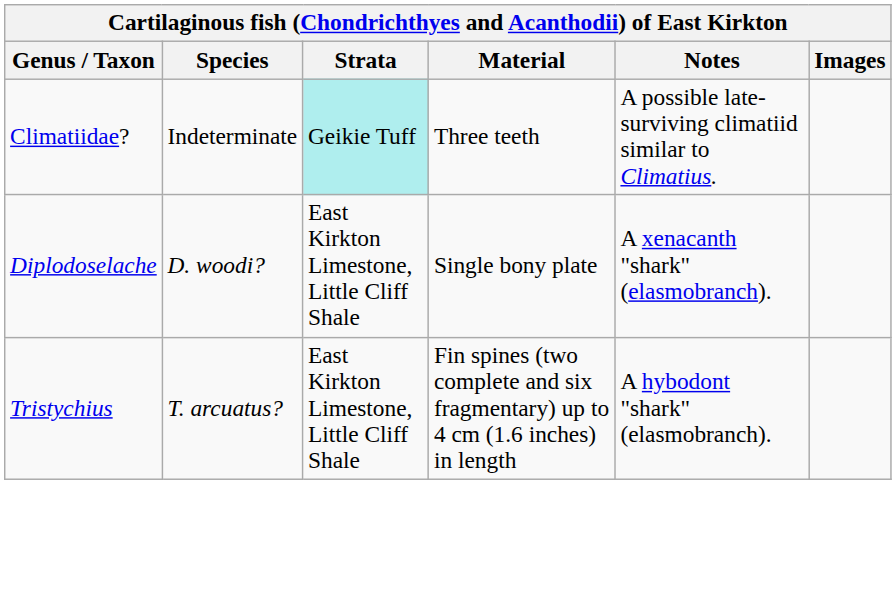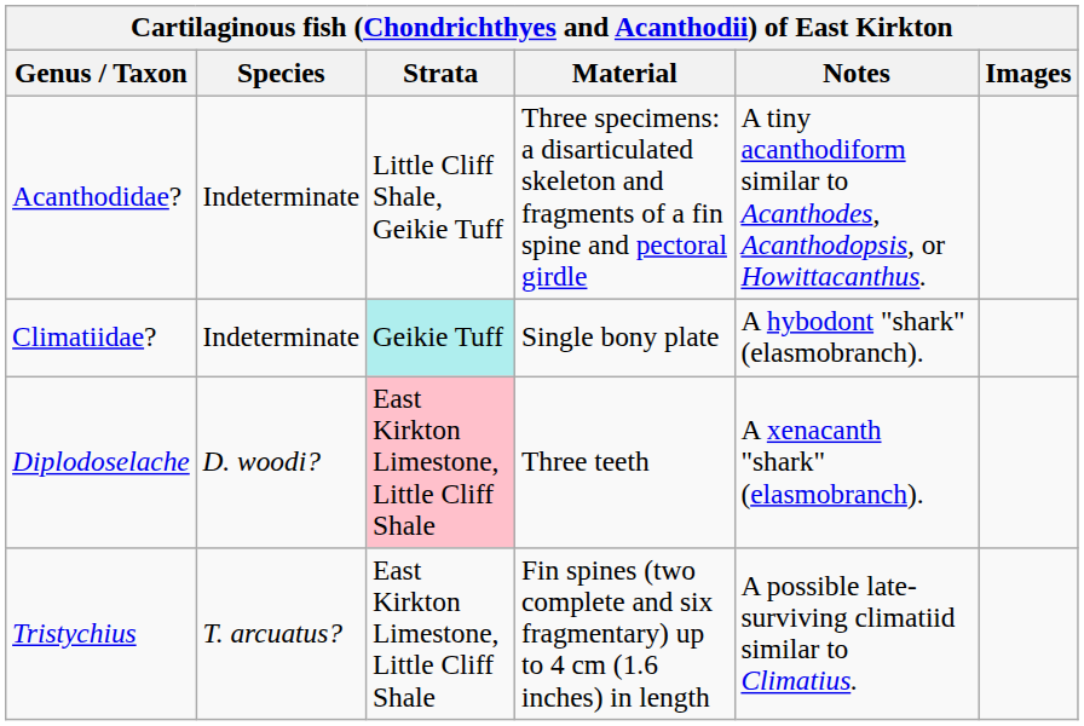 <table class="wikitable" align="center">
 <tr>
 <th colspan="6" align="center"><strong>Cartilaginous fish (<a href='#'>Chondrichthyes</a> and <a href='#'>Acanthodii</a>) of East Kirkton</strong></th>
 </tr>
 <tr>
 <th>Genus / Taxon</th>
 <th>Species</th>
 <th>Strata</th>
 <th>Material</th>
 <th>Notes</th>
 <th>Images</th>
 </tr>
 <tr>
+<td><a href='#'>Acanthodidae</a>?</td>
+<td>Indeterminate</td>
+<td>Little Cliff Shale,<br>Geikie Tuff</td>
+<td>Three specimens: a disarticulated skeleton and fragments of a fin spine and <a href='#'>pectoral girdle</a></td>
+<td>A tiny <a href='#'>acanthodiform</a> similar to <em><a href='#'>Acanthodes</a></em>, <em><a href='#'>Acanthodopsis</a>,</em> or <em><a href='#'>Howittacanthus</a>.</em></td>
+<td></td>
+</tr>
+<tr>
 <td><a href='#'>Climatiidae</a>?</td>
 <td>Indeterminate</td>
 <td style="background: paleturquoise;">Geikie Tuff</td>
-<td>Three teeth</td>
-<td>A possible late-surviving climatiid similar to <em><a href='#'>Climatius</a>.</em></td>
+<td>Single bony plate</td>
+<td>A <a href='#'>hybodont</a> "shark" (elasmobranch).</td>
 <td></td>
 </tr>
 <tr>
 <td><em><a href='#'>Diplodoselache</a></em></td>
 <td><em>D. woodi?</em></td>
-<td>East Kirkton Limestone,<br>Little Cliff Shale</td>
-<td>Single bony plate</td>
+<td style="background: pink;">East Kirkton Limestone,<br>Little Cliff Shale</td>
+<td>Three teeth</td>
 <td>A <a href='#'>xenacanth</a> "shark" (<a href='#'>elasmobranch</a>).</td>
 <td></td>
 </tr>
 <tr>
 <td><em><a href='#'>Tristychius</a></em></td>
 <td><em>T. arcuatus?</em></td>
 <td>East Kirkton Limestone,<br>Little Cliff Shale</td>
 <td>Fin spines (two complete and six fragmentary) up to 4 cm (1.6 inches) in length</td>
-<td>A <a href='#'>hybodont</a> "shark" (elasmobranch).</td>
+<td>A possible late-surviving climatiid similar to <em><a href='#'>Climatius</a>.</em></td>
 <td></td>
 </tr>
 </table>
